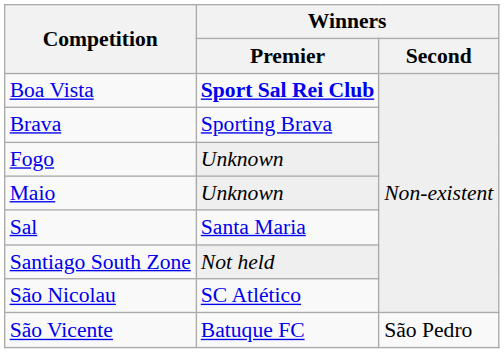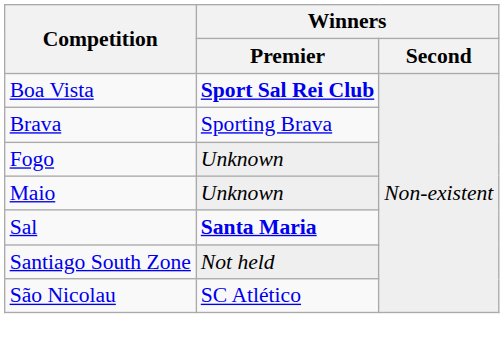 <table class="wikitable">
 <tr>
 <th rowspan=2>Competition</th>
 <th colspan=2>Winners</th>
 </tr>
 <tr>
 <th>Premier</th>
 <th>Second</th>
 </tr>
 <tr>
 <td><a href='#'>Boa Vista</a></td>
 <td><strong><a href='#'>Sport Sal Rei Club</a></strong></td>
 <td rowspan=7 bgcolor=EFEFEF><em>Non-existent</em></td>
 </tr>
 <tr>
 <td><a href='#'>Brava</a></td>
 <td><a href='#'>Sporting Brava</a></td>
 </tr>
 <tr>
 <td><a href='#'>Fogo</a></td>
 <td bgcolor=EFEFEF><em>Unknown</em></td>
 </tr>
 <tr>
 <td><a href='#'>Maio</a></td>
 <td bgcolor=EfEFEF><em>Unknown</em></td>
 </tr>
 <tr>
 <td><a href='#'>Sal</a></td>
-<td><a href='#'>Santa Maria</a></td>
+<td><strong><a href='#'>Santa Maria</a></strong></td>
 </tr>
 <tr>
 <td><a href='#'>Santiago South Zone</a></td>
 <td bgcolor=EFEFEF><em>Not held</em></td>
 </tr>
 <tr>
 <td><a href='#'>São Nicolau</a></td>
 <td><a href='#'>SC Atlético</a></td>
 </tr>
-<tr>
-<td><a href='#'>São Vicente</a></td>
-<td><a href='#'>Batuque FC</a></td>
-<td>São Pedro</td>
-</tr>
 </table>
